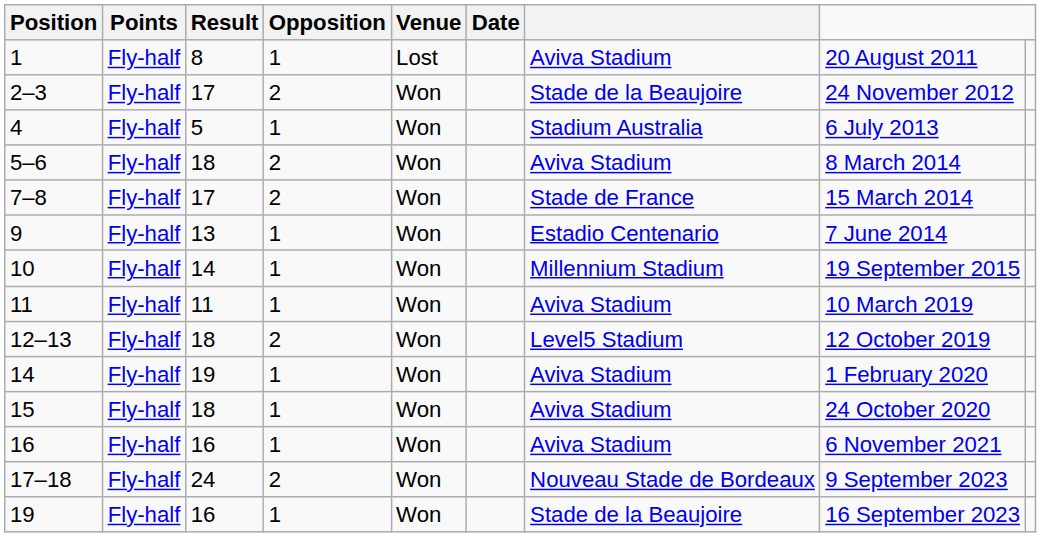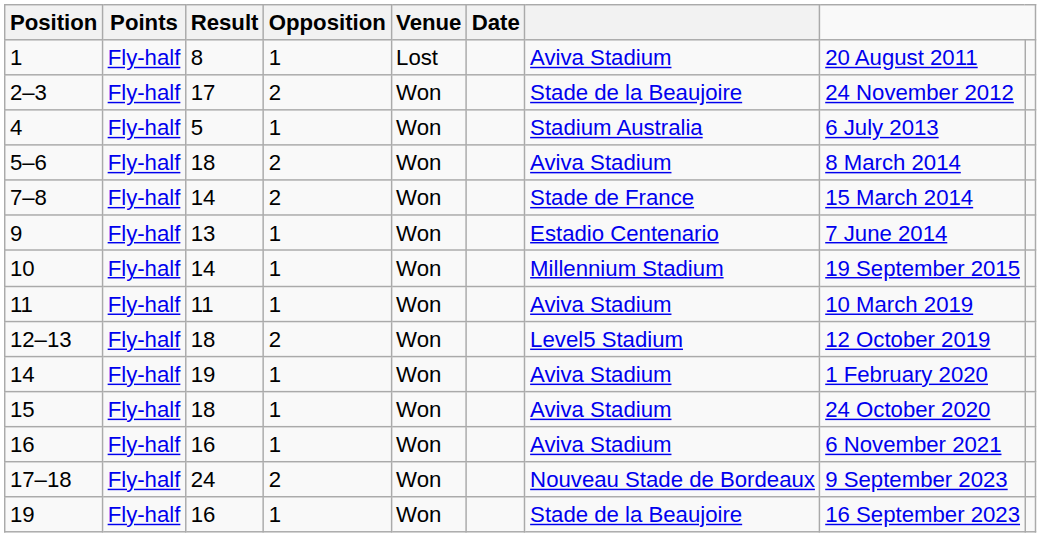 <table class="wikitable sortable" style="font-size: 95%;">
 <tr>
 <th>Position</th>
 <th>Points</th>
 <th>Result</th>
 <th>Opposition</th>
 <th>Venue</th>
 <th>Date</th>
 <th class="unsortable"></th>
 </tr>
 <tr>
 <td>1</td>
 <td><a href='#'>Fly-half</a></td>
 <td>8</td>
 <td>1</td>
 <td>Lost</td>
 <td></td>
 <td><a href='#'>Aviva Stadium</a></td>
 <td><a href='#'>20 August 2011</a></td>
 <td></td>
 </tr>
 <tr>
 <td>2–3</td>
 <td><a href='#'>Fly-half</a></td>
 <td>17</td>
 <td>2</td>
 <td>Won</td>
 <td></td>
 <td><a href='#'>Stade de la Beaujoire</a></td>
 <td><a href='#'>24 November 2012</a></td>
 <td></td>
 </tr>
 <tr>
 <td>4</td>
 <td><a href='#'>Fly-half</a></td>
 <td>5</td>
 <td>1</td>
 <td>Won</td>
 <td></td>
 <td><a href='#'>Stadium Australia</a></td>
 <td><a href='#'>6 July 2013</a></td>
 <td></td>
 </tr>
 <tr>
 <td>5–6</td>
 <td><a href='#'>Fly-half</a></td>
 <td>18</td>
 <td>2</td>
 <td>Won</td>
 <td></td>
 <td><a href='#'>Aviva Stadium</a></td>
 <td><a href='#'>8 March 2014</a></td>
 <td></td>
 </tr>
 <tr>
 <td>7–8</td>
 <td><a href='#'>Fly-half</a></td>
-<td>17</td>
+<td>14</td>
 <td>2</td>
 <td>Won</td>
 <td></td>
 <td><a href='#'>Stade de France</a></td>
 <td><a href='#'>15 March 2014</a></td>
 <td></td>
 </tr>
 <tr>
 <td>9</td>
 <td><a href='#'>Fly-half</a></td>
 <td>13</td>
 <td>1</td>
 <td>Won</td>
 <td></td>
 <td><a href='#'>Estadio Centenario</a></td>
 <td><a href='#'>7 June 2014</a></td>
 <td></td>
 </tr>
 <tr>
 <td>10</td>
 <td><a href='#'>Fly-half</a></td>
 <td>14</td>
 <td>1</td>
 <td>Won</td>
 <td></td>
 <td><a href='#'>Millennium Stadium</a></td>
 <td><a href='#'>19 September 2015</a></td>
 <td></td>
 </tr>
 <tr>
 <td>11</td>
 <td><a href='#'>Fly-half</a></td>
 <td>11</td>
 <td>1</td>
 <td>Won</td>
 <td></td>
 <td><a href='#'>Aviva Stadium</a></td>
 <td><a href='#'>10 March 2019</a></td>
 <td></td>
 </tr>
 <tr>
 <td>12–13</td>
 <td><a href='#'>Fly-half</a></td>
 <td>18</td>
 <td>2</td>
 <td>Won</td>
 <td></td>
 <td><a href='#'>Level5 Stadium</a></td>
 <td><a href='#'>12 October 2019</a></td>
 <td></td>
 </tr>
 <tr>
 <td>14</td>
 <td><a href='#'>Fly-half</a></td>
 <td>19</td>
 <td>1</td>
 <td>Won</td>
 <td></td>
 <td><a href='#'>Aviva Stadium</a></td>
 <td><a href='#'>1 February 2020</a></td>
 <td></td>
 </tr>
 <tr>
 <td>15</td>
 <td><a href='#'>Fly-half</a></td>
 <td>18</td>
 <td>1</td>
 <td>Won</td>
 <td></td>
 <td><a href='#'>Aviva Stadium</a></td>
 <td><a href='#'>24 October 2020</a></td>
 <td></td>
 </tr>
 <tr>
 <td>16</td>
 <td><a href='#'>Fly-half</a></td>
 <td>16</td>
 <td>1</td>
 <td>Won</td>
 <td></td>
 <td><a href='#'>Aviva Stadium</a></td>
 <td><a href='#'>6 November 2021</a></td>
 <td></td>
 </tr>
 <tr>
 <td>17–18</td>
 <td><a href='#'>Fly-half</a></td>
 <td>24</td>
 <td>2</td>
 <td>Won</td>
 <td></td>
 <td><a href='#'>Nouveau Stade de Bordeaux</a></td>
 <td><a href='#'>9 September 2023</a></td>
 <td></td>
 </tr>
 <tr>
 <td>19</td>
 <td><a href='#'>Fly-half</a></td>
 <td>16</td>
 <td>1</td>
 <td>Won</td>
 <td></td>
 <td><a href='#'>Stade de la Beaujoire</a></td>
 <td><a href='#'>16 September 2023</a></td>
 <td></td>
 </tr>
 </table>
